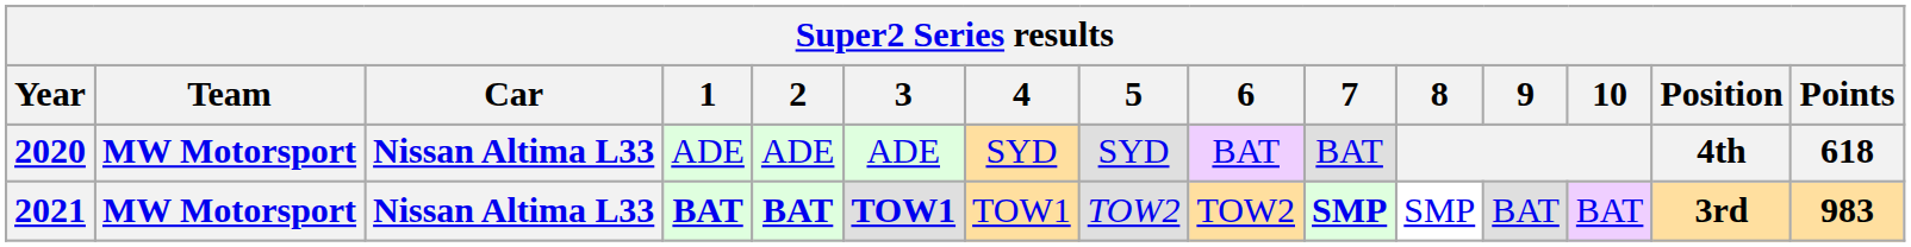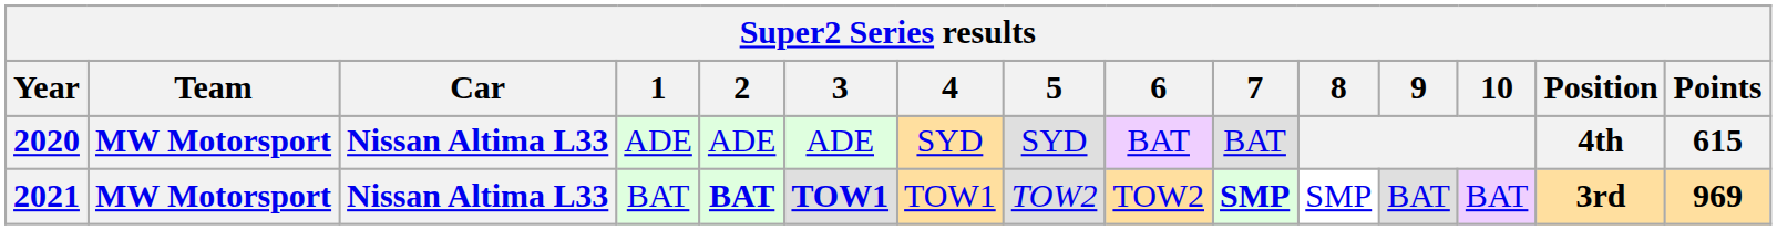 <table class="wikitable" style="text-align:center; font-size:90%">
 <tr>
 <th colspan="44"><a href='#'>Super2 Series</a> results</th>
 </tr>
 <tr>
 <th>Year</th>
 <th>Team</th>
 <th>Car</th>
 <th>1</th>
 <th>2</th>
 <th>3</th>
 <th>4</th>
 <th>5</th>
 <th>6</th>
 <th>7</th>
 <th>8</th>
 <th>9</th>
 <th>10</th>
 <th>Position</th>
 <th>Points</th>
 </tr>
 <tr>
 <th><a href='#'>2020</a></th>
 <th><a href='#'>MW Motorsport</a></th>
 <th><a href='#'>Nissan Altima L33</a></th>
 <td style=background:#dfffdf><a href='#'>ADE</a><br></td>
 <td style=background:#dfffdf><a href='#'>ADE</a><br></td>
 <td style=background:#dfffdf><a href='#'>ADE</a><br></td>
 <td style=background:#ffdf9f><a href='#'>SYD</a><br></td>
 <td style=background:#dfdfdf><a href='#'>SYD</a><br></td>
 <td style=background:#efcfff><a href='#'>BAT</a><br></td>
 <td style=background:#dfdfdf><a href='#'>BAT</a><br></td>
 <th colspan=3></th>
 <th>4th</th>
-<th>618</th>
+<th>615</th>
 </tr>
 <tr>
 <th><a href='#'>2021</a></th>
 <th><a href='#'>MW Motorsport</a></th>
 <th><a href='#'>Nissan Altima L33</a></th>
-<td style=background:#dfffdf><strong><a href='#'>BAT</a><br></strong></td>
+<td style=background:#dfffdf><a href='#'>BAT</a><br></td>
 <td style=background:#dfffdf><strong><a href='#'>BAT</a><br></strong></td>
 <td style=background:#dfdfdf><strong><a href='#'>TOW1</a><br></strong></td>
 <td style=background:#ffdf9f><a href='#'>TOW1</a><br></td>
 <td style=background:#dfdfdf><em><a href='#'>TOW2</a><br></em></td>
 <td style=background:#ffdf9f><a href='#'>TOW2</a><br></td>
 <td style=background:#dfffdf><strong><a href='#'>SMP</a><br></strong></td>
 <td style=background:#ffffff><a href='#'>SMP</a><br></td>
 <td style=background:#dfdfdf><a href='#'>BAT</a><br></td>
 <td style=background:#efcfff><a href='#'>BAT</a><br></td>
 <th style=background:#ffdf9f>3rd</th>
-<th style=background:#ffdf9f>983</th>
+<th style=background:#ffdf9f>969</th>
 </tr>
 </table>
